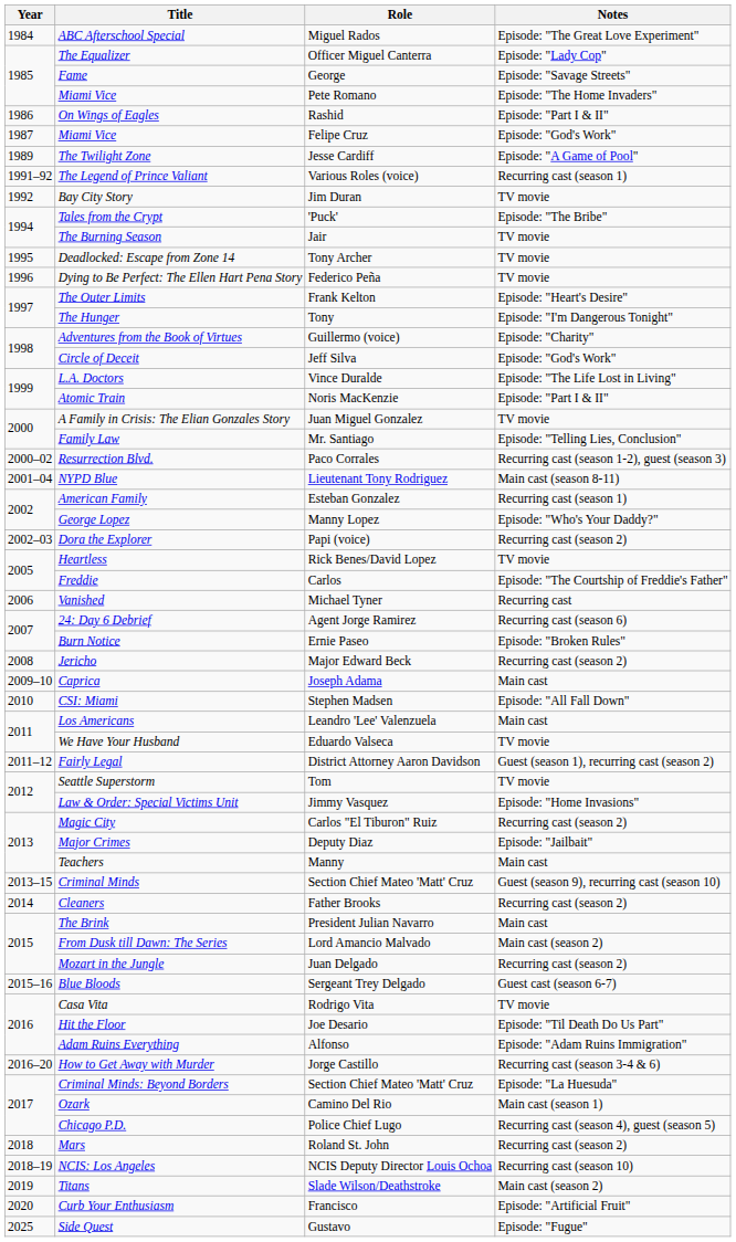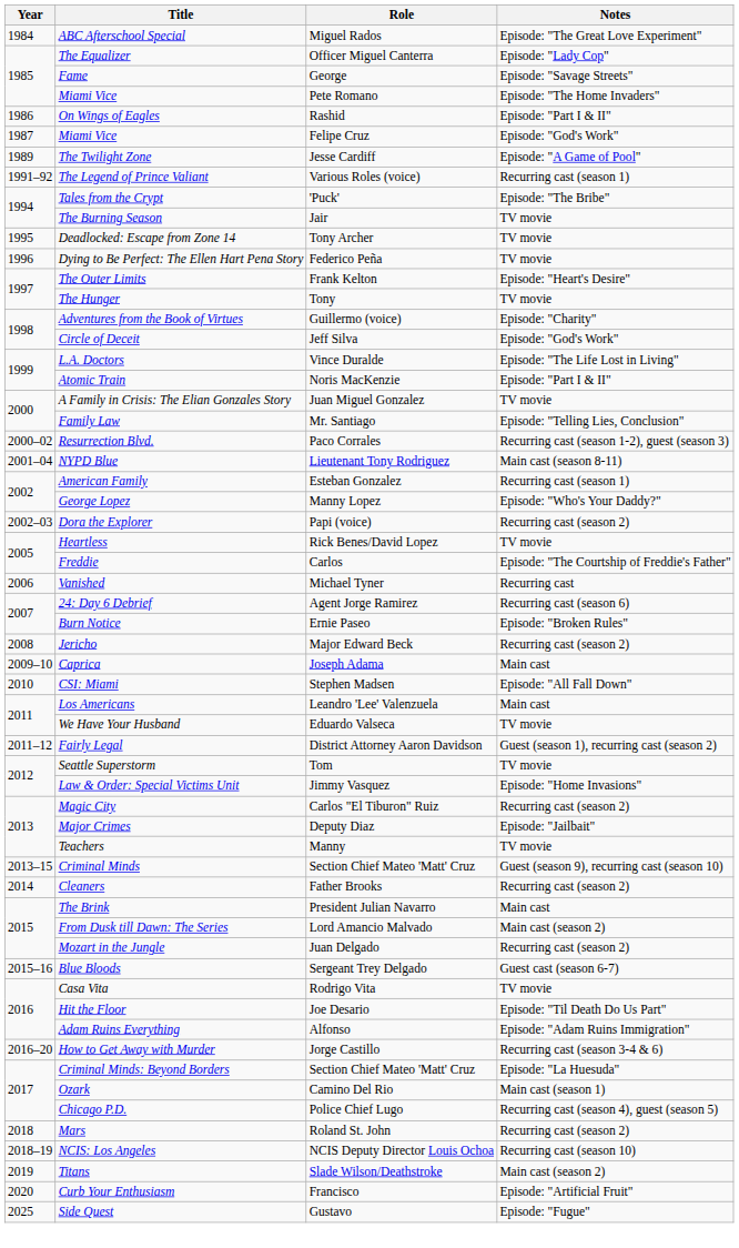 <table class="wikitable sortable">
 <tr>
 <th>Year</th>
 <th>Title</th>
 <th>Role</th>
 <th>Notes</th>
 </tr>
 <tr>
 <td>1984</td>
 <td><em><a href='#'>ABC Afterschool Special</a></em></td>
 <td>Miguel Rados</td>
 <td>Episode: "The Great Love Experiment"</td>
 </tr>
 <tr>
 <td rowspan="3">1985</td>
 <td><em><a href='#'>The Equalizer</a></em></td>
 <td>Officer Miguel Canterra</td>
 <td>Episode: "<a href='#'>Lady Cop</a>"</td>
 </tr>
 <tr>
 <td><em><a href='#'>Fame</a></em></td>
 <td>George</td>
 <td>Episode: "Savage Streets"</td>
 </tr>
 <tr>
 <td><em><a href='#'>Miami Vice</a></em></td>
 <td>Pete Romano</td>
 <td>Episode: "The Home Invaders"</td>
 </tr>
 <tr>
 <td>1986</td>
 <td><em><a href='#'>On Wings of Eagles</a></em></td>
 <td>Rashid</td>
 <td>Episode: "Part I & II"</td>
 </tr>
 <tr>
 <td>1987</td>
 <td><em><a href='#'>Miami Vice</a></em></td>
 <td>Felipe Cruz</td>
 <td>Episode: "God's Work"</td>
 </tr>
 <tr>
 <td>1989</td>
 <td><em><a href='#'>The Twilight Zone</a></em></td>
 <td>Jesse Cardiff</td>
 <td>Episode: "<a href='#'>A Game of Pool</a>"</td>
 </tr>
 <tr>
 <td>1991–92</td>
 <td><em><a href='#'>The Legend of Prince Valiant</a></em></td>
 <td>Various Roles (voice)</td>
 <td>Recurring cast (season 1)</td>
 </tr>
 <tr>
-<td>1992</td>
-<td><em>Bay City Story</em></td>
-<td>Jim Duran</td>
-<td>TV movie</td>
-</tr>
-<tr>
 <td rowspan="2">1994</td>
 <td><em><a href='#'>Tales from the Crypt</a></em></td>
 <td>'Puck'</td>
 <td>Episode: "The Bribe"</td>
 </tr>
 <tr>
 <td><em><a href='#'>The Burning Season</a></em></td>
 <td>Jair</td>
 <td>TV movie</td>
 </tr>
 <tr>
 <td>1995</td>
 <td><em>Deadlocked: Escape from Zone 14</em></td>
 <td>Tony Archer</td>
 <td>TV movie</td>
 </tr>
 <tr>
 <td>1996</td>
 <td><em>Dying to Be Perfect: The Ellen Hart Pena Story</em></td>
 <td>Federico Peña</td>
 <td>TV movie</td>
 </tr>
 <tr>
 <td rowspan="2">1997</td>
 <td><em><a href='#'>The Outer Limits</a></em></td>
 <td>Frank Kelton</td>
 <td>Episode: "Heart's Desire"</td>
 </tr>
 <tr>
 <td><em><a href='#'>The Hunger</a></em></td>
 <td>Tony</td>
-<td>Episode: "I'm Dangerous Tonight"</td>
+<td>TV movie</td>
 </tr>
 <tr>
 <td rowspan="2">1998</td>
 <td><em><a href='#'>Adventures from the Book of Virtues</a></em></td>
 <td>Guillermo (voice)</td>
 <td>Episode: "Charity"</td>
 </tr>
 <tr>
 <td><em><a href='#'>Circle of Deceit</a></em></td>
 <td>Jeff Silva</td>
 <td>Episode: "God's Work"</td>
 </tr>
 <tr>
 <td rowspan="2">1999</td>
 <td><em><a href='#'>L.A. Doctors</a></em></td>
 <td>Vince Duralde</td>
 <td>Episode: "The Life Lost in Living"</td>
 </tr>
 <tr>
 <td><em><a href='#'>Atomic Train</a></em></td>
 <td>Noris MacKenzie</td>
 <td>Episode: "Part I & II"</td>
 </tr>
 <tr>
 <td rowspan="2">2000</td>
 <td><em>A Family in Crisis: The Elian Gonzales Story</em></td>
 <td>Juan Miguel Gonzalez</td>
 <td>TV movie</td>
 </tr>
 <tr>
 <td><em><a href='#'>Family Law</a></em></td>
 <td>Mr. Santiago</td>
 <td>Episode: "Telling Lies, Conclusion"</td>
 </tr>
 <tr>
 <td>2000–02</td>
 <td><em><a href='#'>Resurrection Blvd.</a></em></td>
 <td>Paco Corrales</td>
 <td>Recurring cast (season 1-2), guest (season 3)</td>
 </tr>
 <tr>
 <td>2001–04</td>
 <td><em><a href='#'>NYPD Blue</a></em></td>
 <td><a href='#'>Lieutenant Tony Rodriguez</a></td>
 <td>Main cast (season 8-11)</td>
 </tr>
 <tr>
 <td rowspan="2">2002</td>
 <td><em><a href='#'>American Family</a></em></td>
 <td>Esteban Gonzalez</td>
 <td>Recurring cast (season 1)</td>
 </tr>
 <tr>
 <td><em><a href='#'>George Lopez</a></em></td>
 <td>Manny Lopez</td>
 <td>Episode: "Who's Your Daddy?"</td>
 </tr>
 <tr>
 <td>2002–03</td>
 <td><em><a href='#'>Dora the Explorer</a></em></td>
 <td>Papi (voice)</td>
 <td>Recurring cast (season 2)</td>
 </tr>
 <tr>
 <td rowspan="2">2005</td>
 <td><em><a href='#'>Heartless</a></em></td>
 <td>Rick Benes/David Lopez</td>
 <td>TV movie</td>
 </tr>
 <tr>
 <td><em><a href='#'>Freddie</a></em></td>
 <td>Carlos</td>
 <td>Episode: "The Courtship of Freddie's Father"</td>
 </tr>
 <tr>
 <td>2006</td>
 <td><em><a href='#'>Vanished</a></em></td>
 <td>Michael Tyner</td>
 <td>Recurring cast</td>
 </tr>
 <tr>
 <td rowspan="2">2007</td>
 <td><em><a href='#'>24: Day 6 Debrief</a></em></td>
 <td>Agent Jorge Ramirez</td>
 <td>Recurring cast (season 6)</td>
 </tr>
 <tr>
 <td><em><a href='#'>Burn Notice</a></em></td>
 <td>Ernie Paseo</td>
 <td>Episode: "Broken Rules"</td>
 </tr>
 <tr>
 <td>2008</td>
 <td><em><a href='#'>Jericho</a></em></td>
 <td>Major Edward Beck</td>
 <td>Recurring cast (season 2)</td>
 </tr>
 <tr>
 <td>2009–10</td>
 <td><em><a href='#'>Caprica</a></em></td>
 <td><a href='#'>Joseph Adama</a></td>
 <td>Main cast</td>
 </tr>
 <tr>
 <td>2010</td>
 <td><em><a href='#'>CSI: Miami</a></em></td>
 <td>Stephen Madsen</td>
 <td>Episode: "All Fall Down"</td>
 </tr>
 <tr>
 <td rowspan="2">2011</td>
 <td><em><a href='#'>Los Americans</a></em></td>
 <td>Leandro 'Lee' Valenzuela</td>
 <td>Main cast</td>
 </tr>
 <tr>
 <td><em>We Have Your Husband</em></td>
 <td>Eduardo Valseca</td>
 <td>TV movie</td>
 </tr>
 <tr>
 <td>2011–12</td>
 <td><em><a href='#'>Fairly Legal</a></em></td>
 <td>District Attorney Aaron Davidson</td>
 <td>Guest (season 1), recurring cast (season 2)</td>
 </tr>
 <tr>
 <td rowspan="2">2012</td>
 <td><em>Seattle Superstorm</em></td>
 <td>Tom</td>
 <td>TV movie</td>
 </tr>
 <tr>
 <td><em><a href='#'>Law & Order: Special Victims Unit</a></em></td>
 <td>Jimmy Vasquez</td>
 <td>Episode: "Home Invasions"</td>
 </tr>
 <tr>
 <td rowspan="3">2013</td>
 <td><em><a href='#'>Magic City</a></em></td>
 <td>Carlos "El Tiburon" Ruiz</td>
 <td>Recurring cast (season 2)</td>
 </tr>
 <tr>
 <td><em><a href='#'>Major Crimes</a></em></td>
 <td>Deputy Diaz</td>
 <td>Episode: "Jailbait"</td>
 </tr>
 <tr>
 <td><em>Teachers</em></td>
 <td>Manny</td>
-<td>Main cast</td>
+<td>TV movie</td>
 </tr>
 <tr>
 <td>2013–15</td>
 <td><em><a href='#'>Criminal Minds</a></em></td>
 <td>Section Chief Mateo 'Matt' Cruz</td>
 <td>Guest (season 9), recurring cast (season 10)</td>
 </tr>
 <tr>
 <td>2014</td>
 <td><em><a href='#'>Cleaners</a></em></td>
 <td>Father Brooks</td>
 <td>Recurring cast (season 2)</td>
 </tr>
 <tr>
 <td rowspan="3">2015</td>
 <td><em><a href='#'>The Brink</a></em></td>
 <td>President Julian Navarro</td>
 <td>Main cast</td>
 </tr>
 <tr>
 <td><em><a href='#'>From Dusk till Dawn: The Series</a></em></td>
 <td>Lord Amancio Malvado</td>
 <td>Main cast (season 2)</td>
 </tr>
 <tr>
 <td><em><a href='#'>Mozart in the Jungle</a></em></td>
 <td>Juan Delgado</td>
 <td>Recurring cast (season 2)</td>
 </tr>
 <tr>
 <td>2015–16</td>
 <td><em><a href='#'>Blue Bloods</a></em></td>
 <td>Sergeant Trey Delgado</td>
 <td>Guest cast (season 6-7)</td>
 </tr>
 <tr>
 <td rowspan="3">2016</td>
 <td><em>Casa Vita</em></td>
 <td>Rodrigo Vita</td>
 <td>TV movie</td>
 </tr>
 <tr>
 <td><em><a href='#'>Hit the Floor</a></em></td>
 <td>Joe Desario</td>
 <td>Episode: "Til Death Do Us Part"</td>
 </tr>
 <tr>
 <td><em><a href='#'>Adam Ruins Everything</a></em></td>
 <td>Alfonso</td>
 <td>Episode: "Adam Ruins Immigration"</td>
 </tr>
 <tr>
 <td>2016–20</td>
 <td><em><a href='#'>How to Get Away with Murder</a></em></td>
 <td>Jorge Castillo</td>
 <td>Recurring cast (season 3-4 & 6)</td>
 </tr>
 <tr>
 <td rowspan="3">2017</td>
 <td><em><a href='#'>Criminal Minds: Beyond Borders</a></em></td>
 <td>Section Chief Mateo 'Matt' Cruz</td>
 <td>Episode: "La Huesuda"</td>
 </tr>
 <tr>
 <td><em><a href='#'>Ozark</a></em></td>
 <td>Camino Del Rio</td>
 <td>Main cast (season 1)</td>
 </tr>
 <tr>
 <td><em><a href='#'>Chicago P.D.</a></em></td>
 <td>Police Chief Lugo</td>
 <td>Recurring cast (season 4), guest (season 5)</td>
 </tr>
 <tr>
 <td>2018</td>
 <td><em><a href='#'>Mars</a></em></td>
 <td>Roland St. John</td>
 <td>Recurring cast (season 2)</td>
 </tr>
 <tr>
 <td>2018–19</td>
 <td><em><a href='#'>NCIS: Los Angeles</a></em></td>
 <td>NCIS Deputy Director <a href='#'>Louis Ochoa</a></td>
 <td>Recurring cast (season 10)</td>
 </tr>
 <tr>
 <td>2019</td>
 <td><em><a href='#'>Titans</a></em></td>
 <td><a href='#'>Slade Wilson/Deathstroke</a></td>
 <td>Main cast (season 2)</td>
 </tr>
 <tr>
 <td>2020</td>
 <td><em><a href='#'>Curb Your Enthusiasm</a></em></td>
 <td>Francisco</td>
 <td>Episode: "Artificial Fruit"</td>
 </tr>
 <tr>
 <td>2025</td>
 <td><em><a href='#'>Side Quest</a></em></td>
 <td>Gustavo</td>
 <td>Episode: "Fugue"</td>
 </tr>
 </table>
